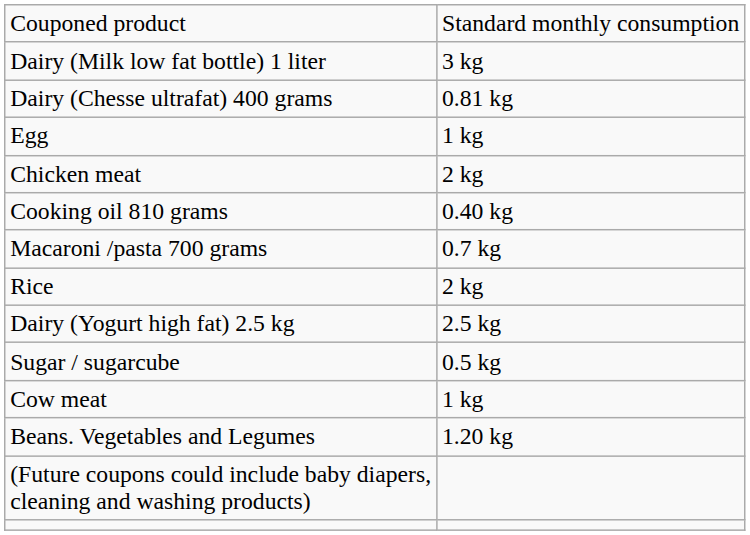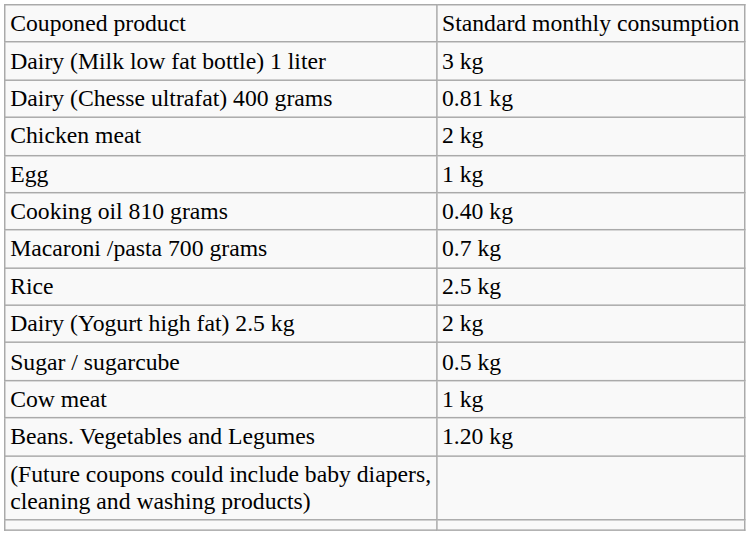 <table class="wikitable">
 <tr>
 <td>Couponed product</td>
 <td>Standard monthly consumption</td>
 </tr>
 <tr>
 <td>Dairy (Milk low fat bottle) 1 liter</td>
 <td>3 kg</td>
 </tr>
 <tr>
 <td>Dairy (Chesse ultrafat) 400 grams</td>
 <td>0.81 kg</td>
 </tr>
 <tr>
+<td>Chicken meat</td>
+<td>2 kg</td>
+</tr>
+<tr>
 <td>Egg</td>
 <td>1 kg</td>
-</tr>
-<tr>
-<td>Chicken meat</td>
-<td>2 kg</td>
 </tr>
 <tr>
 <td>Cooking oil 810 grams</td>
 <td>0.40 kg</td>
 </tr>
 <tr>
 <td>Macaroni /pasta 700 grams</td>
 <td>0.7 kg</td>
 </tr>
 <tr>
 <td>Rice</td>
-<td>2 kg</td>
+<td>2.5 kg</td>
 </tr>
 <tr>
 <td>Dairy (Yogurt high fat) 2.5 kg</td>
-<td>2.5 kg</td>
+<td>2 kg</td>
 </tr>
 <tr>
 <td>Sugar / sugarcube</td>
 <td>0.5 kg</td>
 </tr>
 <tr>
 <td>Cow meat</td>
 <td>1 kg</td>
 </tr>
 <tr>
 <td>Beans. Vegetables and Legumes</td>
 <td>1.20 kg</td>
 </tr>
 <tr>
 <td>(Future coupons could include baby diapers,<br>cleaning and washing products)</td>
 <td></td>
 </tr>
 <tr>
 <td></td>
 <td></td>
 </tr>
 </table>
